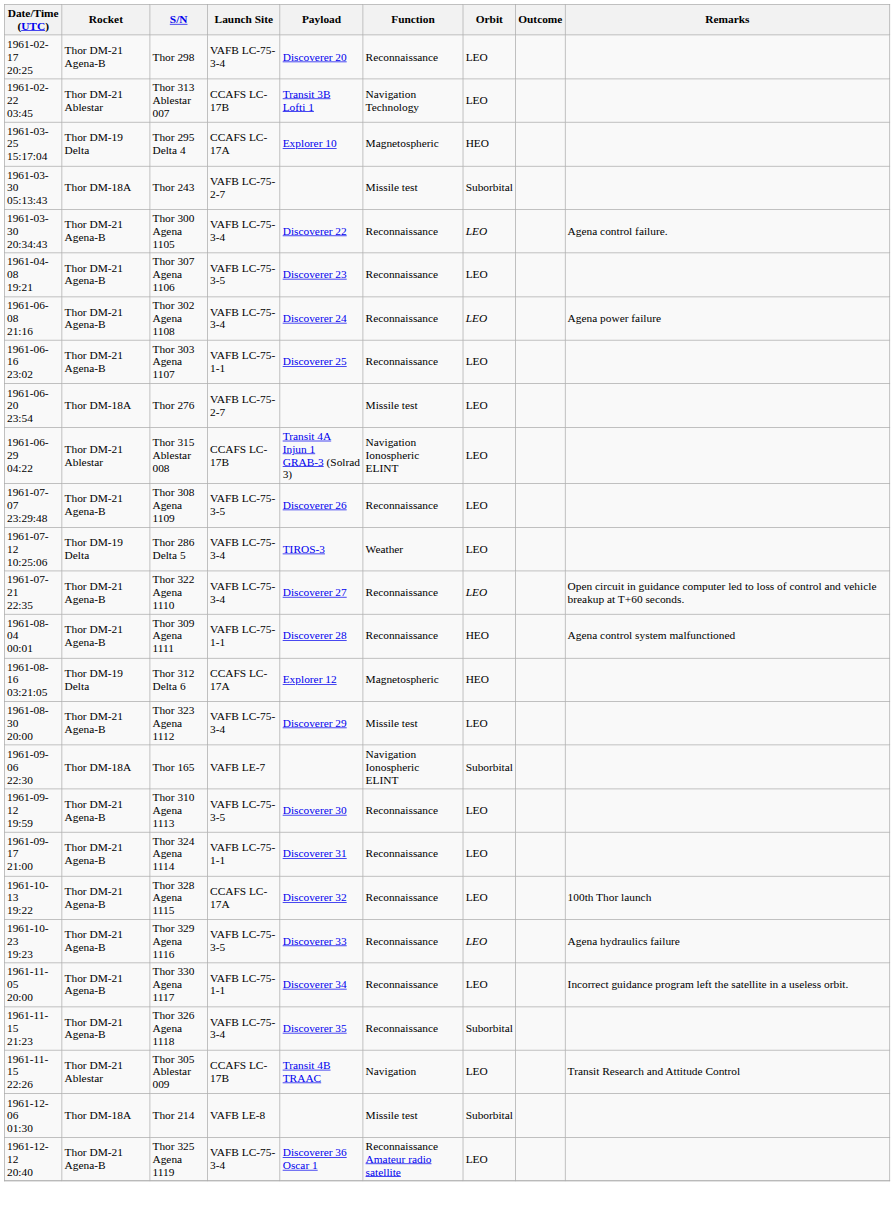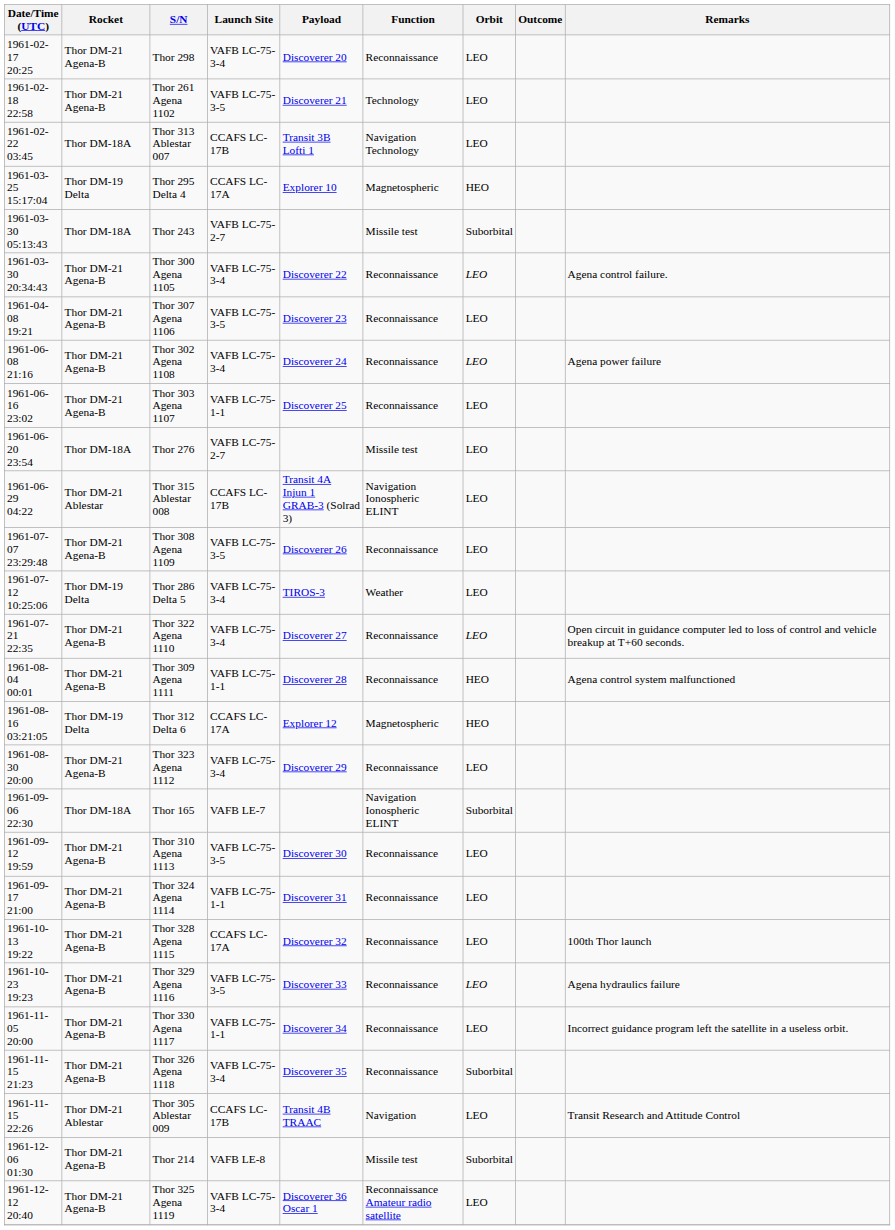 <table class="wikitable sortable" style="margin: 1em 1em 1em 0" ;>
 <tr>
 <th>Date/Time<br>(<a href='#'>UTC</a>)</th>
 <th>Rocket</th>
 <th><a href='#'>S/N</a></th>
 <th>Launch Site</th>
 <th>Payload</th>
 <th>Function</th>
 <th>Orbit</th>
 <th>Outcome</th>
 <th>Remarks</th>
 </tr>
 <tr>
 <td>1961-02-17<br>20:25</td>
 <td>Thor DM-21 Agena-B</td>
 <td>Thor 298</td>
 <td>VAFB LC-75-3-4</td>
 <td><a href='#'>Discoverer 20</a></td>
 <td>Reconnaissance</td>
 <td>LEO</td>
 <td></td>
 <td></td>
 </tr>
 <tr>
+<td>1961-02-18<br>22:58</td>
+<td>Thor DM-21 Agena-B</td>
+<td>Thor 261<br>Agena 1102</td>
+<td>VAFB LC-75-3-5</td>
+<td><a href='#'>Discoverer 21</a></td>
+<td>Technology</td>
+<td>LEO</td>
+<td></td>
+<td></td>
+</tr>
+<tr>
 <td>1961-02-22<br>03:45</td>
-<td>Thor DM-21 Ablestar</td>
+<td>Thor DM-18A</td>
 <td>Thor 313<br>Ablestar 007</td>
 <td>CCAFS LC-17B</td>
 <td><a href='#'>Transit 3B</a><br><a href='#'>Lofti 1</a></td>
 <td>Navigation<br>Technology</td>
 <td>LEO</td>
 <td></td>
 <td></td>
 </tr>
 <tr>
 <td>1961-03-25<br>15:17:04</td>
 <td>Thor DM-19 Delta</td>
 <td>Thor 295<br>Delta 4</td>
 <td>CCAFS LC-17A</td>
 <td><a href='#'>Explorer 10</a></td>
 <td>Magnetospheric</td>
 <td>HEO</td>
 <td></td>
 <td></td>
 </tr>
 <tr>
 <td>1961-03-30<br>05:13:43</td>
 <td>Thor DM-18A</td>
 <td>Thor 243</td>
 <td>VAFB LC-75-2-7</td>
 <td></td>
 <td>Missile test</td>
 <td>Suborbital</td>
 <td></td>
 <td></td>
 </tr>
 <tr>
 <td>1961-03-30<br>20:34:43</td>
 <td>Thor DM-21 Agena-B</td>
 <td>Thor 300<br>Agena 1105</td>
 <td>VAFB LC-75-3-4</td>
 <td><a href='#'>Discoverer 22</a></td>
 <td>Reconnaissance</td>
 <td><em>LEO</em></td>
 <td></td>
 <td>Agena control failure.</td>
 </tr>
 <tr>
 <td>1961-04-08<br>19:21</td>
 <td>Thor DM-21 Agena-B</td>
 <td>Thor 307<br>Agena 1106</td>
 <td>VAFB LC-75-3-5</td>
 <td><a href='#'>Discoverer 23</a></td>
 <td>Reconnaissance</td>
 <td>LEO</td>
 <td></td>
 <td></td>
 </tr>
 <tr>
 <td>1961-06-08<br>21:16</td>
 <td>Thor DM-21 Agena-B</td>
 <td>Thor 302<br>Agena 1108</td>
 <td>VAFB LC-75-3-4</td>
 <td><a href='#'>Discoverer 24</a></td>
 <td>Reconnaissance</td>
 <td><em>LEO</em></td>
 <td></td>
 <td>Agena power failure</td>
 </tr>
 <tr>
 <td>1961-06-16<br>23:02</td>
 <td>Thor DM-21 Agena-B</td>
 <td>Thor 303<br>Agena 1107</td>
 <td>VAFB LC-75-1-1</td>
 <td><a href='#'>Discoverer 25</a></td>
 <td>Reconnaissance</td>
 <td>LEO</td>
 <td></td>
 <td></td>
 </tr>
 <tr>
 <td>1961-06-20<br>23:54</td>
 <td>Thor DM-18A</td>
 <td>Thor 276</td>
 <td>VAFB LC-75-2-7</td>
 <td></td>
 <td>Missile test</td>
 <td>LEO</td>
 <td></td>
 <td></td>
 </tr>
 <tr>
 <td>1961-06-29<br>04:22</td>
 <td>Thor DM-21 Ablestar</td>
 <td>Thor 315<br>Ablestar 008</td>
 <td>CCAFS LC-17B</td>
 <td><a href='#'>Transit 4A</a><br><a href='#'>Injun 1</a><br><a href='#'>GRAB-3</a> (Solrad 3)</td>
 <td>Navigation<br>Ionospheric<br>ELINT</td>
 <td>LEO</td>
 <td></td>
 <td></td>
 </tr>
 <tr>
 <td>1961-07-07<br>23:29:48</td>
 <td>Thor DM-21 Agena-B</td>
 <td>Thor 308<br>Agena 1109</td>
 <td>VAFB LC-75-3-5</td>
 <td><a href='#'>Discoverer 26</a></td>
 <td>Reconnaissance</td>
 <td>LEO</td>
 <td></td>
 <td></td>
 </tr>
 <tr>
 <td>1961-07-12<br>10:25:06</td>
 <td>Thor DM-19 Delta</td>
 <td>Thor 286<br>Delta 5</td>
 <td>VAFB LC-75-3-4</td>
 <td><a href='#'>TIROS-3</a></td>
 <td>Weather</td>
 <td>LEO</td>
 <td></td>
 <td></td>
 </tr>
 <tr>
 <td>1961-07-21<br>22:35</td>
 <td>Thor DM-21 Agena-B</td>
 <td>Thor 322<br>Agena 1110</td>
 <td>VAFB LC-75-3-4</td>
 <td><a href='#'>Discoverer 27</a></td>
 <td>Reconnaissance</td>
 <td><em>LEO</em></td>
 <td></td>
 <td>Open circuit in guidance computer led to loss of control and vehicle breakup at T+60 seconds.</td>
 </tr>
 <tr>
 <td>1961-08-04<br>00:01</td>
 <td>Thor DM-21 Agena-B</td>
 <td>Thor 309<br>Agena 1111</td>
 <td>VAFB LC-75-1-1</td>
 <td><a href='#'>Discoverer 28</a></td>
 <td>Reconnaissance</td>
 <td>HEO</td>
 <td></td>
 <td>Agena control system malfunctioned</td>
 </tr>
 <tr>
 <td>1961-08-16<br>03:21:05</td>
 <td>Thor DM-19 Delta</td>
 <td>Thor 312<br>Delta 6</td>
 <td>CCAFS LC-17A</td>
 <td><a href='#'>Explorer 12</a></td>
 <td>Magnetospheric</td>
 <td>HEO</td>
 <td></td>
 <td></td>
 </tr>
 <tr>
 <td>1961-08-30<br>20:00</td>
 <td>Thor DM-21 Agena-B</td>
 <td>Thor 323<br>Agena 1112</td>
 <td>VAFB LC-75-3-4</td>
 <td><a href='#'>Discoverer 29</a></td>
-<td>Missile test</td>
+<td>Reconnaissance</td>
 <td>LEO</td>
 <td></td>
 <td></td>
 </tr>
 <tr>
 <td>1961-09-06<br>22:30</td>
 <td>Thor DM-18A</td>
 <td>Thor 165</td>
 <td>VAFB LE-7</td>
 <td></td>
 <td>Navigation<br>Ionospheric<br>ELINT</td>
 <td>Suborbital</td>
 <td></td>
 <td></td>
 </tr>
 <tr>
 <td>1961-09-12<br>19:59</td>
 <td>Thor DM-21 Agena-B</td>
 <td>Thor 310<br>Agena 1113</td>
 <td>VAFB LC-75-3-5</td>
 <td><a href='#'>Discoverer 30</a></td>
 <td>Reconnaissance</td>
 <td>LEO</td>
 <td></td>
 <td></td>
 </tr>
 <tr>
 <td>1961-09-17<br>21:00</td>
 <td>Thor DM-21 Agena-B</td>
 <td>Thor 324<br>Agena 1114</td>
 <td>VAFB LC-75-1-1</td>
 <td><a href='#'>Discoverer 31</a></td>
 <td>Reconnaissance</td>
 <td>LEO</td>
 <td></td>
 <td></td>
 </tr>
 <tr>
 <td>1961-10-13<br>19:22</td>
 <td>Thor DM-21 Agena-B</td>
 <td>Thor 328<br>Agena 1115</td>
 <td>CCAFS LC-17A</td>
 <td><a href='#'>Discoverer 32</a></td>
 <td>Reconnaissance</td>
 <td>LEO</td>
 <td></td>
 <td>100th Thor launch</td>
 </tr>
 <tr>
 <td>1961-10-23<br>19:23</td>
 <td>Thor DM-21 Agena-B</td>
 <td>Thor 329<br>Agena 1116</td>
 <td>VAFB LC-75-3-5</td>
 <td><a href='#'>Discoverer 33</a></td>
 <td>Reconnaissance</td>
 <td><em>LEO</em></td>
 <td></td>
 <td>Agena hydraulics failure</td>
 </tr>
 <tr>
 <td>1961-11-05<br>20:00</td>
 <td>Thor DM-21 Agena-B</td>
 <td>Thor 330<br>Agena 1117</td>
 <td>VAFB LC-75-1-1</td>
 <td><a href='#'>Discoverer 34</a></td>
 <td>Reconnaissance</td>
 <td>LEO</td>
 <td></td>
 <td>Incorrect guidance program left the satellite in a useless orbit.</td>
 </tr>
 <tr>
 <td>1961-11-15<br>21:23</td>
 <td>Thor DM-21 Agena-B</td>
 <td>Thor 326<br>Agena 1118</td>
 <td>VAFB LC-75-3-4</td>
 <td><a href='#'>Discoverer 35</a></td>
 <td>Reconnaissance</td>
 <td>Suborbital</td>
 <td></td>
 <td></td>
 </tr>
 <tr>
 <td>1961-11-15<br>22:26</td>
 <td>Thor DM-21 Ablestar</td>
 <td>Thor 305<br>Ablestar 009</td>
 <td>CCAFS LC-17B</td>
 <td><a href='#'>Transit 4B</a><br><a href='#'>TRAAC</a></td>
 <td>Navigation</td>
 <td>LEO</td>
 <td></td>
 <td>Transit Research and Attitude Control</td>
 </tr>
 <tr>
 <td>1961-12-06<br>01:30</td>
-<td>Thor DM-18A</td>
+<td>Thor DM-21 Agena-B</td>
 <td>Thor 214</td>
 <td>VAFB LE-8</td>
 <td></td>
 <td>Missile test</td>
 <td>Suborbital</td>
 <td></td>
 <td></td>
 </tr>
 <tr>
 <td>1961-12-12<br>20:40</td>
 <td>Thor DM-21 Agena-B</td>
 <td>Thor 325<br>Agena 1119</td>
 <td>VAFB LC-75-3-4</td>
 <td><a href='#'>Discoverer 36</a><br><a href='#'>Oscar 1</a></td>
 <td>Reconnaissance<br><a href='#'>Amateur radio satellite</a></td>
 <td>LEO</td>
 <td></td>
 <td></td>
 </tr>
 <tr>
 </tr>
 </table>
